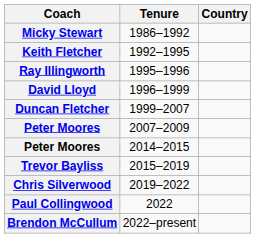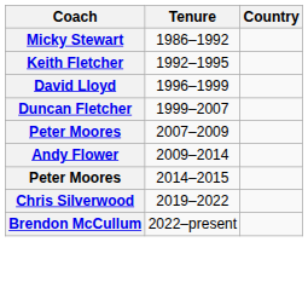 <table class="wikitable">
 <tr>
 <th>Coach</th>
 <th>Tenure</th>
 <th>Country</th>
 </tr>
 <tr>
 <th><a href='#'>Micky Stewart</a></th>
 <td align=center>1986–1992</td>
 <td></td>
 </tr>
 <tr>
 <th><a href='#'>Keith Fletcher</a></th>
 <td align=center>1992–1995</td>
-<td></td>
-</tr>
-<tr>
-<th><a href='#'>Ray Illingworth</a></th>
-<td align=center>1995–1996</td>
 <td></td>
 </tr>
 <tr>
 <th><a href='#'>David Lloyd</a></th>
 <td align=center>1996–1999</td>
 <td></td>
 </tr>
 <tr>
 <th><a href='#'>Duncan Fletcher</a></th>
 <td align=center>1999–2007</td>
 <td></td>
 </tr>
 <tr>
 <th><a href='#'>Peter Moores</a></th>
 <td align=center>2007–2009</td>
 <td></td>
 </tr>
 <tr>
-<th>Peter Moores</th>
-<td align=center>2014–2015</td>
+<th><a href='#'>Andy Flower</a></th>
+<td align=center>2009–2014</td>
 <td></td>
 </tr>
 <tr>
-<th><a href='#'>Trevor Bayliss</a></th>
-<td align=center>2015–2019</td>
+<th>Peter Moores</th>
+<td align=center>2014–2015</td>
 <td></td>
 </tr>
 <tr>
 <th><a href='#'>Chris Silverwood</a></th>
 <td align=center>2019–2022</td>
 <td></td>
 </tr>
 <tr>
-<th><a href='#'>Paul Collingwood</a></th>
-<td align=center>2022</td>
-<td></td>
-</tr>
-<tr>
 <th><a href='#'>Brendon McCullum</a></th>
 <td align=center>2022–present</td>
 <td></td>
 </tr>
 </table>
